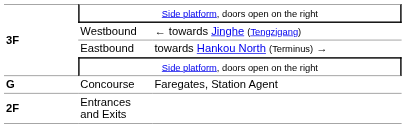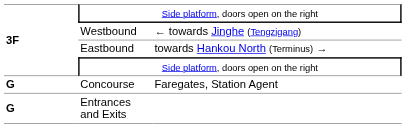 <table cellspacing=0 cellpadding=3>
 <tr>
 <td style="border-bottom:solid 1px gray;border-top:solid 1px gray;" rowspan=4 width=100><strong>3F</strong></td>
 <td style="border-right:solid 2px black;border-left:solid 2px black;border-top:solid 1px gray;border-bottom:solid 2px black;text-align:center;" colspan=2><small><a href='#'>Side platform</a>, doors open on the right</small></td>
 </tr>
 <tr>
 <td style="border-top:solid 0px gray;" width=100>Westbound</td>
 <td style="border-top:solid 0px gray;" width=350>←  towards <a href='#'>Jinghe</a> <small>(<a href='#'>Tengzigang</a>)</small></td>
 </tr>
 <tr>
 <td style="border-top:solid 1px gray;border-bottom:solid 0px gray;">Eastbound</td>
 <td style="border-top:solid 1px gray;border-bottom:solid 0px gray;">  towards <a href='#'>Hankou North</a> <small>(Terminus)</small> →</td>
 </tr>
 <tr>
 <td style="border-right:solid 2px black;border-left:solid 2px black;border-top:solid 2px black;border-bottom:solid 1px gray;text-align:center;" colspan=2><small><a href='#'>Side platform</a>, doors open on the right</small></td>
 </tr>
 <tr>
 <td style="border-bottom:solid 1px gray;"><strong>G</strong></td>
 <td style="border-bottom:solid 1px gray;">Concourse</td>
 <td style="border-bottom:solid 1px gray;">Faregates, Station Agent</td>
 </tr>
 <tr>
-<td style="border-bottom:solid 1px gray;"><strong>2F</strong></td>
+<td style="border-bottom:solid 1px gray;"><strong>G</strong></td>
 <td style="border-bottom:solid 1px gray;">Entrances and Exits</td>
 <td style="border-bottom:solid 1px gray;"></td>
 </tr>
 </table>
